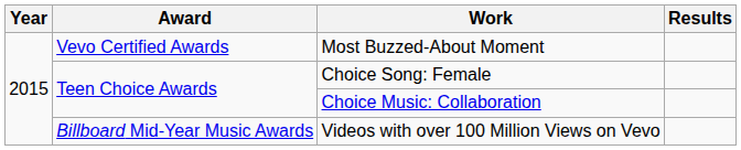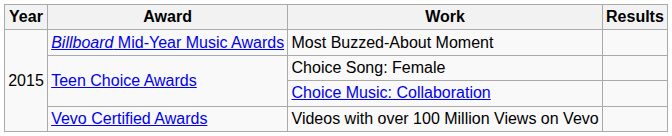 <table class="wikitable">
 <tr>
 <th scope="col">Year</th>
 <th scope="col">Award</th>
 <th scope="col">Work</th>
 <th scope="col">Results</th>
 </tr>
 <tr>
 <td rowspan="4">2015</td>
-<td><a href='#'>Vevo Certified Awards</a></td>
+<td><a href='#'><em>Billboard</em> Mid-Year Music Awards</a></td>
 <td>Most Buzzed-About Moment</td>
 <td></td>
 </tr>
 <tr>
 <td rowspan="2"><a href='#'>Teen Choice Awards</a></td>
 <td>Choice Song: Female</td>
 <td></td>
 </tr>
 <tr>
 <td><a href='#'>Choice Music: Collaboration</a></td>
 <td></td>
 </tr>
 <tr>
-<td><a href='#'><em>Billboard</em> Mid-Year Music Awards</a></td>
+<td><a href='#'>Vevo Certified Awards</a></td>
 <td>Videos with over 100 Million Views on Vevo</td>
 <td></td>
 </tr>
 </table>
